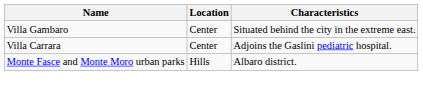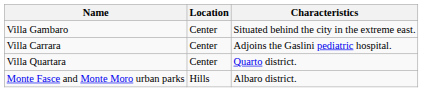 <table class="wikitable">
 <tr>
 <th>Name</th>
 <th>Location</th>
 <th>Characteristics</th>
 </tr>
 <tr>
 <td>Villa Gambaro</td>
 <td>Center</td>
 <td>Situated behind the city in the extreme east.</td>
 </tr>
 <tr>
 <td>Villa Carrara</td>
 <td>Center</td>
 <td>Adjoins the Gaslini <a href='#'>pediatric</a> hospital.</td>
 </tr>
 <tr>
+<td>Villa Quartara</td>
+<td>Center</td>
+<td><a href='#'>Quarto</a> district.</td>
+</tr>
+<tr>
 <td><a href='#'>Monte Fasce</a> and <a href='#'>Monte Moro</a> urban parks</td>
 <td>Hills</td>
 <td>Albaro district.</td>
 </tr>
 </table>
